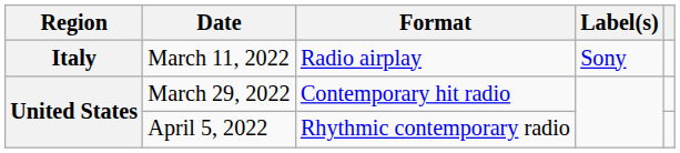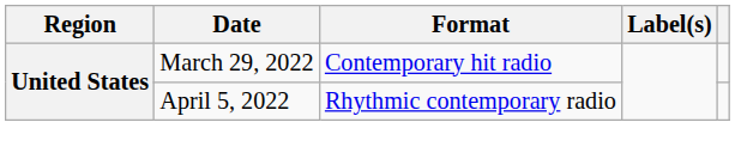 <table class="wikitable plainrowheaders">
 <tr>
 <th scope="col">Region</th>
 <th scope="col">Date</th>
 <th scope="col">Format</th>
 <th scope="col">Label(s)</th>
 <th scope="col"></th>
-</tr>
-<tr>
-<th scope="row">Italy</th>
-<td>March 11, 2022</td>
-<td><a href='#'>Radio airplay</a></td>
-<td><a href='#'>Sony</a></td>
-<td style="text-align:center;"></td>
 </tr>
 <tr>
 <th scope="row" rowspan="2">United States</th>
 <td>March 29, 2022</td>
 <td><a href='#'>Contemporary hit radio</a></td>
 <td rowspan=2></td>
 <td style="text-align:center;"></td>
 </tr>
 <tr>
 <td>April 5, 2022</td>
 <td><a href='#'>Rhythmic contemporary</a> radio</td>
 <td style="text-align:center;"></td>
 </tr>
 </table>
